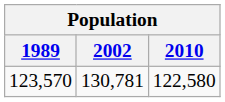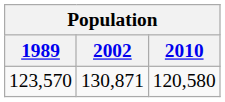 <table class='wikitable' style='text-align: center;'>
 <tr>
 <th colspan=7>Population</th>
 </tr>
 <tr class='bright'>
 <th><a href='#'>1989</a></th>
 <th><a href='#'>2002</a></th>
 <th><a href='#'>2010</a></th>
 </tr>
 <tr>
 <td>123,570</td>
-<td>130,781</td>
-<td>122,580</td>
+<td>130,871</td>
+<td>120,580</td>
 </tr>
 </table>
